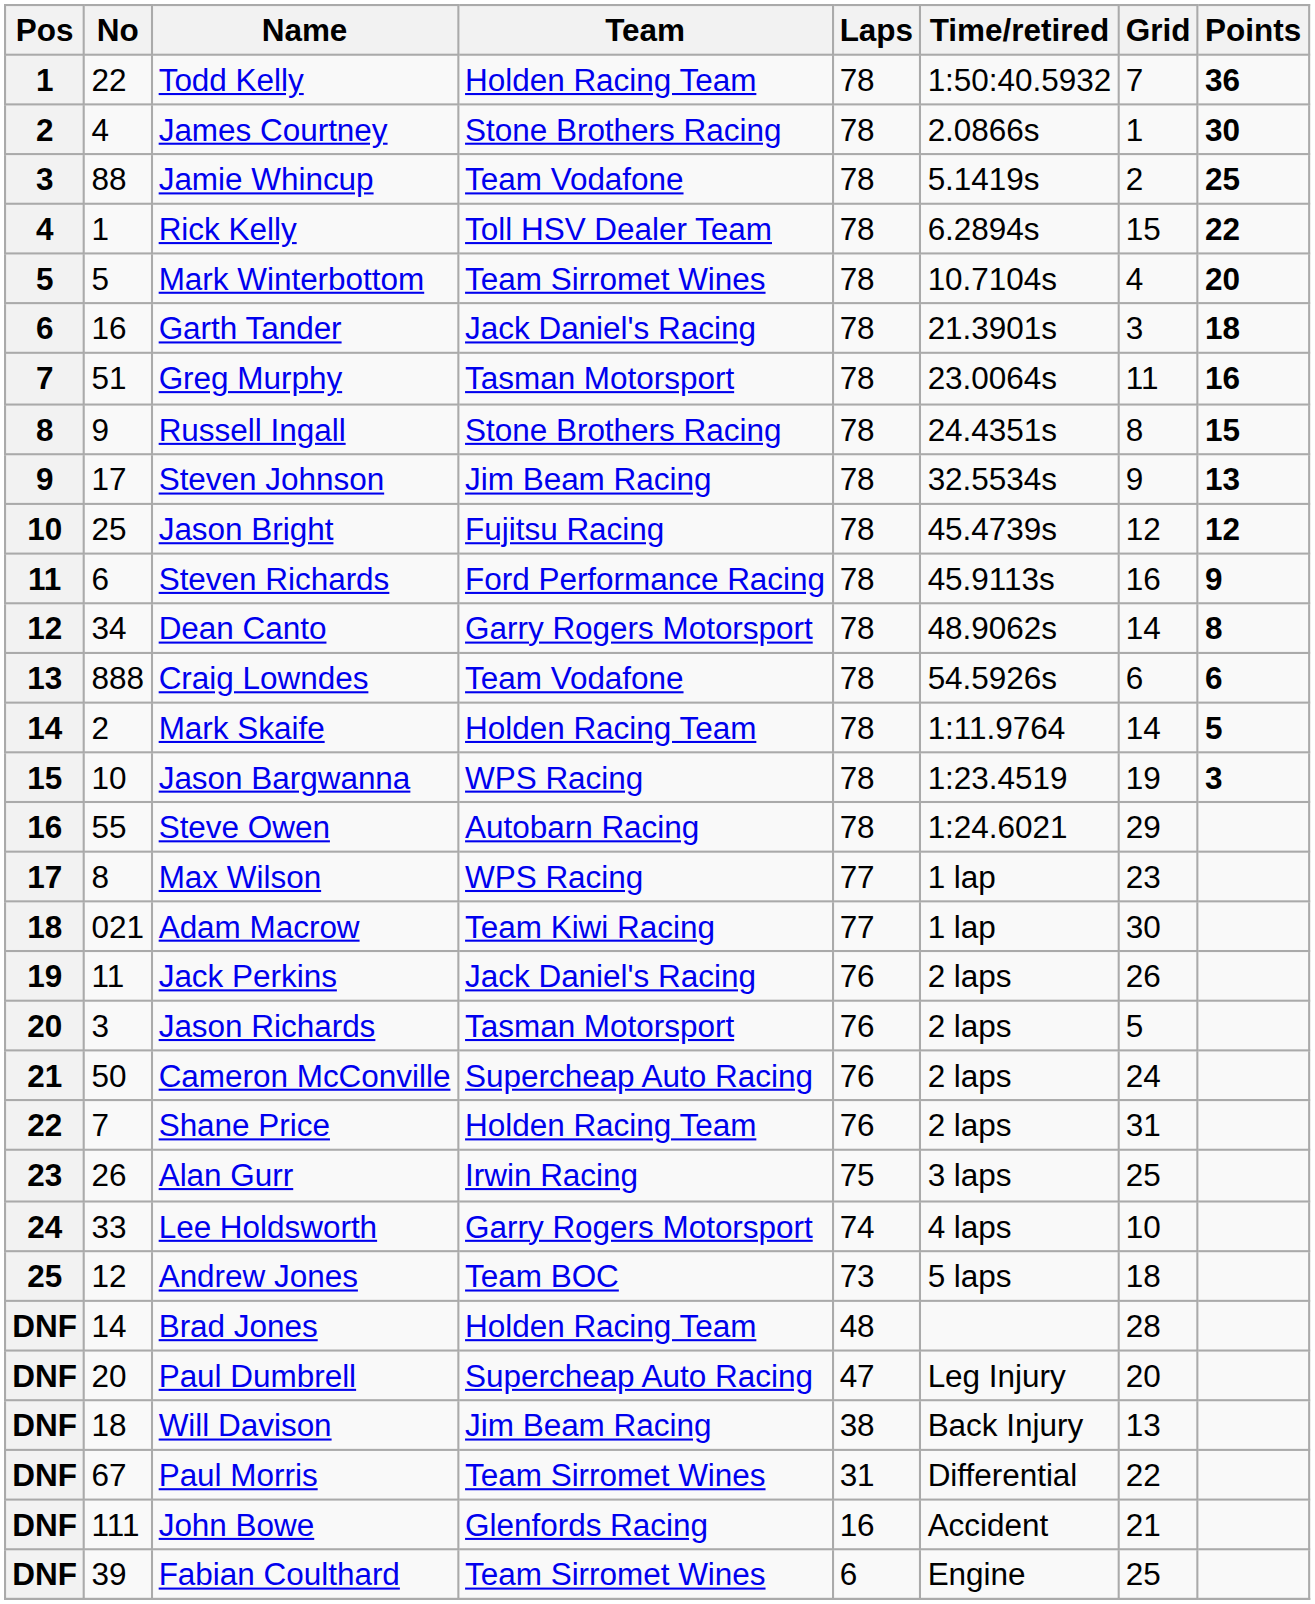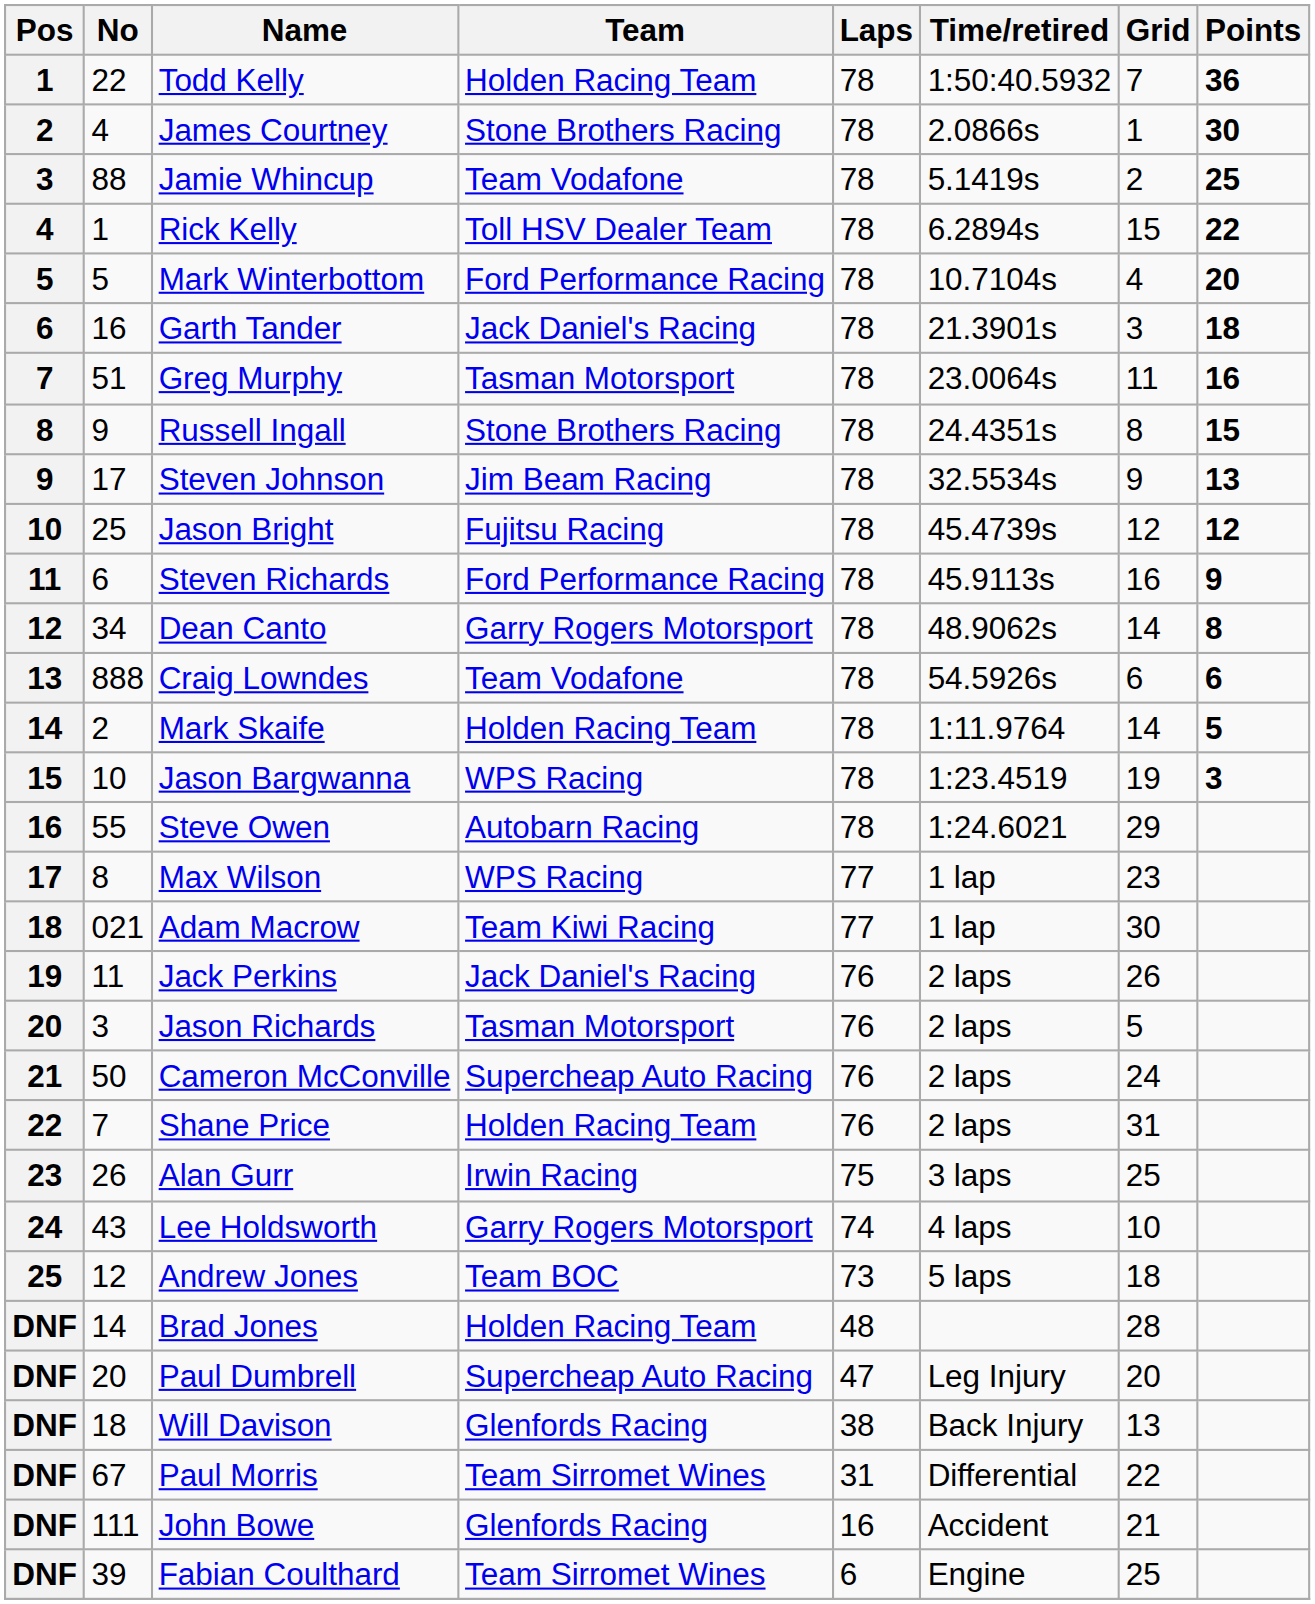 <table class="wikitable" style="font-size: 95%;">
 <tr>
 <th>Pos</th>
 <th>No</th>
 <th>Name</th>
 <th>Team</th>
 <th>Laps</th>
 <th>Time/retired</th>
 <th>Grid</th>
 <th>Points</th>
 </tr>
 <tr>
 <th>1</th>
 <td>22</td>
 <td><a href='#'>Todd Kelly</a></td>
 <td><a href='#'>Holden Racing Team</a></td>
 <td>78</td>
 <td>1:50:40.5932</td>
 <td>7</td>
 <td><strong>36</strong></td>
 </tr>
 <tr>
 <th>2</th>
 <td>4</td>
 <td><a href='#'>James Courtney</a></td>
 <td><a href='#'>Stone Brothers Racing</a></td>
 <td>78</td>
 <td>2.0866s</td>
 <td>1</td>
 <td><strong>30</strong></td>
 </tr>
 <tr>
 <th>3</th>
 <td>88</td>
 <td><a href='#'>Jamie Whincup</a></td>
 <td><a href='#'>Team Vodafone</a></td>
 <td>78</td>
 <td>5.1419s</td>
 <td>2</td>
 <td><strong>25</strong></td>
 </tr>
 <tr>
 <th>4</th>
 <td>1</td>
 <td><a href='#'>Rick Kelly</a></td>
 <td><a href='#'>Toll HSV Dealer Team</a></td>
 <td>78</td>
 <td>6.2894s</td>
 <td>15</td>
 <td><strong>22</strong></td>
 </tr>
 <tr>
 <th>5</th>
 <td>5</td>
 <td><a href='#'>Mark Winterbottom</a></td>
-<td><a href='#'>Team Sirromet Wines</a></td>
+<td><a href='#'>Ford Performance Racing</a></td>
 <td>78</td>
 <td>10.7104s</td>
 <td>4</td>
 <td><strong>20</strong></td>
 </tr>
 <tr>
 <th>6</th>
 <td>16</td>
 <td><a href='#'>Garth Tander</a></td>
 <td><a href='#'>Jack Daniel's Racing</a></td>
 <td>78</td>
 <td>21.3901s</td>
 <td>3</td>
 <td><strong>18</strong></td>
 </tr>
 <tr>
 <th>7</th>
 <td>51</td>
 <td><a href='#'>Greg Murphy</a></td>
 <td><a href='#'>Tasman Motorsport</a></td>
 <td>78</td>
 <td>23.0064s</td>
 <td>11</td>
 <td><strong>16</strong></td>
 </tr>
 <tr>
 <th>8</th>
 <td>9</td>
 <td><a href='#'>Russell Ingall</a></td>
 <td><a href='#'>Stone Brothers Racing</a></td>
 <td>78</td>
 <td>24.4351s</td>
 <td>8</td>
 <td><strong>15</strong></td>
 </tr>
 <tr>
 <th>9</th>
 <td>17</td>
 <td><a href='#'>Steven Johnson</a></td>
 <td><a href='#'>Jim Beam Racing</a></td>
 <td>78</td>
 <td>32.5534s</td>
 <td>9</td>
 <td><strong>13</strong></td>
 </tr>
 <tr>
 <th>10</th>
 <td>25</td>
 <td><a href='#'>Jason Bright</a></td>
 <td><a href='#'>Fujitsu Racing</a></td>
 <td>78</td>
 <td>45.4739s</td>
 <td>12</td>
 <td><strong>12</strong></td>
 </tr>
 <tr>
 <th>11</th>
 <td>6</td>
 <td><a href='#'>Steven Richards</a></td>
 <td><a href='#'>Ford Performance Racing</a></td>
 <td>78</td>
 <td>45.9113s</td>
 <td>16</td>
 <td><strong>9</strong></td>
 </tr>
 <tr>
 <th>12</th>
 <td>34</td>
 <td><a href='#'>Dean Canto</a></td>
 <td><a href='#'>Garry Rogers Motorsport</a></td>
 <td>78</td>
 <td>48.9062s</td>
 <td>14</td>
 <td><strong>8</strong></td>
 </tr>
 <tr>
 <th>13</th>
 <td>888</td>
 <td><a href='#'>Craig Lowndes</a></td>
 <td><a href='#'>Team Vodafone</a></td>
 <td>78</td>
 <td>54.5926s</td>
 <td>6</td>
 <td><strong>6</strong></td>
 </tr>
 <tr>
 <th>14</th>
 <td>2</td>
 <td><a href='#'>Mark Skaife</a></td>
 <td><a href='#'>Holden Racing Team</a></td>
 <td>78</td>
 <td>1:11.9764</td>
 <td>14</td>
 <td><strong>5</strong></td>
 </tr>
 <tr>
 <th>15</th>
 <td>10</td>
 <td><a href='#'>Jason Bargwanna</a></td>
 <td><a href='#'>WPS Racing</a></td>
 <td>78</td>
 <td>1:23.4519</td>
 <td>19</td>
 <td><strong>3</strong></td>
 </tr>
 <tr>
 <th>16</th>
 <td>55</td>
 <td><a href='#'>Steve Owen</a></td>
 <td><a href='#'>Autobarn Racing</a></td>
 <td>78</td>
 <td>1:24.6021</td>
 <td>29</td>
 <td></td>
 </tr>
 <tr>
 <th>17</th>
 <td>8</td>
 <td><a href='#'>Max Wilson</a></td>
 <td><a href='#'>WPS Racing</a></td>
 <td>77</td>
 <td>1 lap</td>
 <td>23</td>
 <td></td>
 </tr>
 <tr>
 <th>18</th>
 <td>021</td>
 <td><a href='#'>Adam Macrow</a></td>
 <td><a href='#'>Team Kiwi Racing</a></td>
 <td>77</td>
 <td>1 lap</td>
 <td>30</td>
 <td></td>
 </tr>
 <tr>
 <th>19</th>
 <td>11</td>
 <td><a href='#'>Jack Perkins</a></td>
 <td><a href='#'>Jack Daniel's Racing</a></td>
 <td>76</td>
 <td>2 laps</td>
 <td>26</td>
 <td></td>
 </tr>
 <tr>
 <th>20</th>
 <td>3</td>
 <td><a href='#'>Jason Richards</a></td>
 <td><a href='#'>Tasman Motorsport</a></td>
 <td>76</td>
 <td>2 laps</td>
 <td>5</td>
 <td></td>
 </tr>
 <tr>
 <th>21</th>
 <td>50</td>
 <td><a href='#'>Cameron McConville</a></td>
 <td><a href='#'>Supercheap Auto Racing</a></td>
 <td>76</td>
 <td>2 laps</td>
 <td>24</td>
 <td></td>
 </tr>
 <tr>
 <th>22</th>
 <td>7</td>
 <td><a href='#'>Shane Price</a></td>
 <td><a href='#'>Holden Racing Team</a></td>
 <td>76</td>
 <td>2 laps</td>
 <td>31</td>
 <td></td>
 </tr>
 <tr>
 <th>23</th>
 <td>26</td>
 <td><a href='#'>Alan Gurr</a></td>
 <td><a href='#'>Irwin Racing</a></td>
 <td>75</td>
 <td>3 laps</td>
 <td>25</td>
 <td></td>
 </tr>
 <tr>
 <th>24</th>
-<td>33</td>
+<td>43</td>
 <td><a href='#'>Lee Holdsworth</a></td>
 <td><a href='#'>Garry Rogers Motorsport</a></td>
 <td>74</td>
 <td>4 laps</td>
 <td>10</td>
 <td></td>
 </tr>
 <tr>
 <th>25</th>
 <td>12</td>
 <td><a href='#'>Andrew Jones</a></td>
 <td><a href='#'>Team BOC</a></td>
 <td>73</td>
 <td>5 laps</td>
 <td>18</td>
 <td></td>
 </tr>
 <tr>
 <th>DNF</th>
 <td>14</td>
 <td><a href='#'>Brad Jones</a></td>
 <td><a href='#'>Holden Racing Team</a></td>
 <td>48</td>
 <td></td>
 <td>28</td>
 <td></td>
 </tr>
 <tr>
 <th>DNF</th>
 <td>20</td>
 <td><a href='#'>Paul Dumbrell</a></td>
 <td><a href='#'>Supercheap Auto Racing</a></td>
 <td>47</td>
 <td>Leg Injury</td>
 <td>20</td>
 <td></td>
 </tr>
 <tr>
 <th>DNF</th>
 <td>18</td>
 <td><a href='#'>Will Davison</a></td>
-<td><a href='#'>Jim Beam Racing</a></td>
+<td><a href='#'>Glenfords Racing</a></td>
 <td>38</td>
 <td>Back Injury</td>
 <td>13</td>
 <td></td>
 </tr>
 <tr>
 <th>DNF</th>
 <td>67</td>
 <td><a href='#'>Paul Morris</a></td>
 <td><a href='#'>Team Sirromet Wines</a></td>
 <td>31</td>
 <td>Differential</td>
 <td>22</td>
 <td></td>
 </tr>
 <tr>
 <th>DNF</th>
 <td>111</td>
 <td><a href='#'>John Bowe</a></td>
 <td><a href='#'>Glenfords Racing</a></td>
 <td>16</td>
 <td>Accident</td>
 <td>21</td>
 <td></td>
 </tr>
 <tr>
 <th>DNF</th>
 <td>39</td>
 <td><a href='#'>Fabian Coulthard</a></td>
 <td><a href='#'>Team Sirromet Wines</a></td>
 <td>6</td>
 <td>Engine</td>
 <td>25</td>
 <td></td>
 </tr>
 <tr>
 </tr>
 </table>
